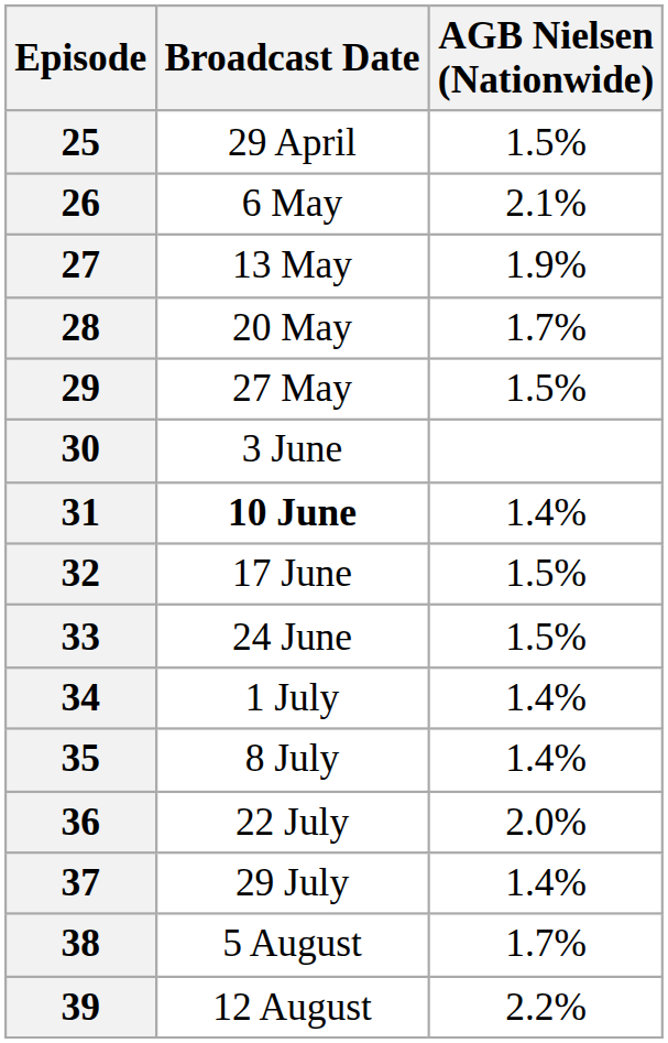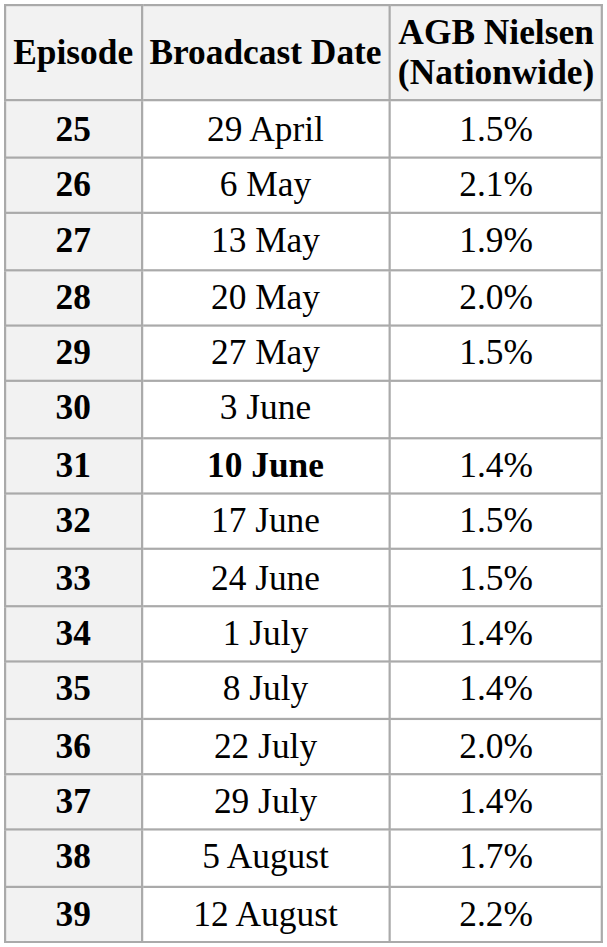 <table class=wikitable style=text-align:center;background:#ffffff>
 <tr>
 <th>Episode</th>
 <th>Broadcast Date</th>
 <th>AGB Nielsen<br>(Nationwide)<br></th>
 </tr>
 <tr>
 <th>25</th>
 <td>29 April</td>
 <td>1.5%</td>
 </tr>
 <tr>
 <th>26</th>
 <td>6 May</td>
 <td>2.1%</td>
 </tr>
 <tr>
 <th>27</th>
 <td>13 May</td>
 <td>1.9%</td>
 </tr>
 <tr>
 <th>28</th>
 <td>20 May</td>
-<td>1.7%</td>
+<td>2.0%</td>
 </tr>
 <tr>
 <th>29</th>
 <td>27 May</td>
 <td>1.5%</td>
 </tr>
 <tr>
 <th>30</th>
 <td>3 June</td>
 <td></td>
 </tr>
 <tr>
 <th>31</th>
 <td><strong>10 June</strong></td>
 <td>1.4%</td>
 </tr>
 <tr>
 <th>32</th>
 <td>17 June</td>
 <td>1.5%</td>
 </tr>
 <tr>
 <th>33</th>
 <td>24 June</td>
 <td>1.5%</td>
 </tr>
 <tr>
 <th>34</th>
 <td>1 July</td>
 <td>1.4%</td>
 </tr>
 <tr>
 <th>35</th>
 <td>8 July</td>
 <td>1.4%</td>
 </tr>
 <tr>
 <th>36</th>
 <td>22 July</td>
 <td>2.0%</td>
 </tr>
 <tr>
 <th>37</th>
 <td>29 July</td>
 <td>1.4%</td>
 </tr>
 <tr>
 <th>38</th>
 <td>5 August</td>
 <td>1.7%</td>
 </tr>
 <tr>
 <th>39</th>
 <td>12 August</td>
 <td>2.2%</td>
 </tr>
 <tr>
 </tr>
 </table>
